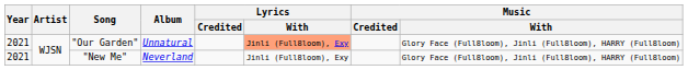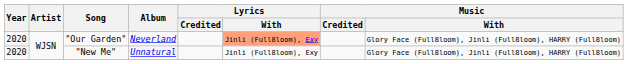 <table class="wikitable plainrowheaders sortable" style="text-align:center; width;100%">
 <tr>
 <th rowspan="2">Year</th>
 <th rowspan="2">Artist</th>
 <th rowspan="2">Song</th>
 <th rowspan="2">Album</th>
 <th colspan="2">Lyrics</th>
 <th colspan="2">Music</th>
 </tr>
 <tr>
 <th>Credited</th>
 <th>With</th>
 <th>Credited</th>
 <th>With</th>
 </tr>
 <tr>
-<td>2021</td>
+<td>2020</td>
 <td rowspan="2">WJSN</td>
 <td>"Our Garden"</td>
-<td><em><a href='#'>Unnatural</a></em></td>
+<td><em><a href='#'>Neverland</a></em></td>
 <td></td>
 <td style="background: lightsalmon;"><small>Jinli (Full8loom), <a href='#'>Exy</a></small></td>
 <td></td>
 <td><small>Glory Face (Full8loom), Jinli (Full8loom), HARRY (Full8loom)</small></td>
 </tr>
 <tr>
-<td>2021</td>
+<td>2020</td>
 <td>"New Me"</td>
-<td><em><a href='#'>Neverland</a></em></td>
+<td><em><a href='#'>Unnatural</a></em></td>
 <td></td>
 <td><small>Jinli (Full8loom), Exy</small></td>
 <td></td>
 <td><small>Glory Face (Full8loom), Jinli (Full8loom), HARRY (Full8loom)</small></td>
 </tr>
 </table>
